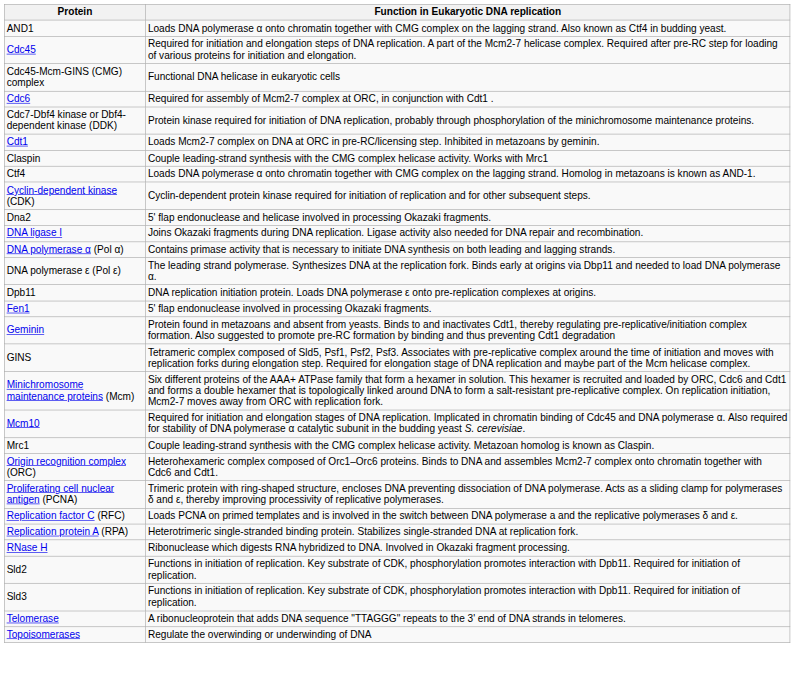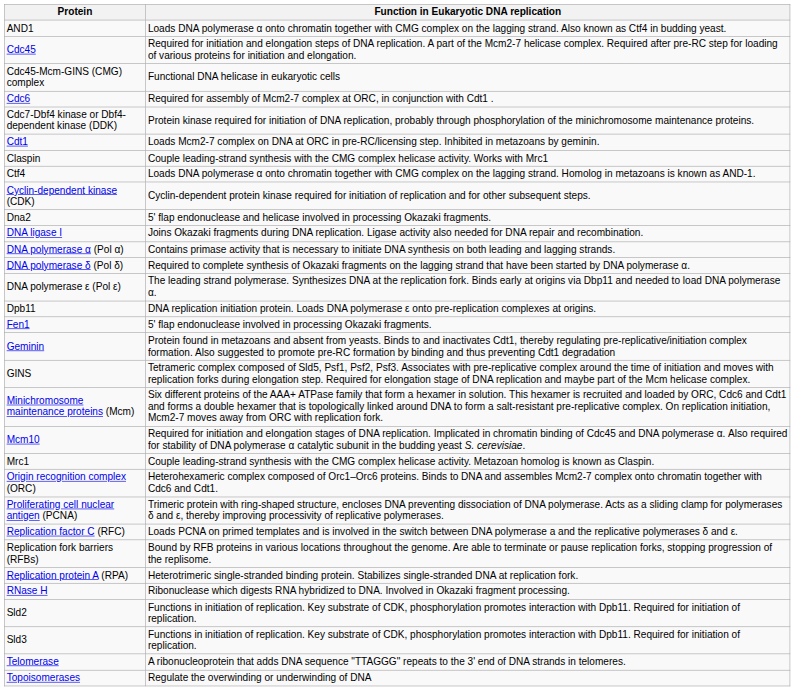 <table class="wikitable">
 <tr>
 <th>Protein</th>
 <th>Function in Eukaryotic DNA replication</th>
 </tr>
 <tr>
 <td>AND1</td>
 <td>Loads DNA polymerase α onto chromatin together with CMG complex on the lagging strand. Also known as Ctf4 in budding yeast.</td>
 </tr>
 <tr>
 <td><a href='#'>Cdc45</a></td>
 <td>Required for initiation and elongation steps of DNA replication. A part of the Mcm2-7 helicase complex. Required after pre-RC step for loading of various proteins for initiation and elongation.</td>
 </tr>
 <tr>
 <td>Cdc45-Mcm-GINS (CMG) complex</td>
 <td>Functional DNA helicase in eukaryotic cells</td>
 </tr>
 <tr>
 <td><a href='#'>Cdc6</a></td>
 <td>Required for assembly of Mcm2-7 complex at ORC, in conjunction with Cdt1 .</td>
 </tr>
 <tr>
 <td>Cdc7-Dbf4 kinase or Dbf4-dependent kinase (DDK)</td>
 <td>Protein kinase required for initiation of DNA replication, probably through phosphorylation of the minichromosome maintenance proteins.</td>
 </tr>
 <tr>
 <td><a href='#'>Cdt1</a></td>
 <td>Loads Mcm2-7 complex on DNA at ORC in pre-RC/licensing step. Inhibited in metazoans by geminin.</td>
 </tr>
 <tr>
 <td>Claspin</td>
 <td>Couple leading-strand synthesis with the CMG complex helicase activity. Works with Mrc1</td>
 </tr>
 <tr>
 <td>Ctf4</td>
 <td>Loads DNA polymerase α onto chromatin together with CMG complex on the lagging strand. Homolog in metazoans is known as AND-1.</td>
 </tr>
 <tr>
 <td><a href='#'>Cyclin-dependent kinase</a> (CDK)</td>
 <td>Cyclin-dependent protein kinase required for initiation of replication and for other subsequent steps.</td>
 </tr>
 <tr>
 <td>Dna2</td>
 <td>5' flap endonuclease and helicase involved in processing Okazaki fragments.</td>
 </tr>
 <tr>
 <td><a href='#'>DNA ligase I</a></td>
 <td>Joins Okazaki fragments during DNA replication. Ligase activity also needed for DNA repair and recombination.</td>
 </tr>
 <tr>
 <td><a href='#'>DNA polymerase α</a> (Pol α)</td>
 <td>Contains primase activity that is necessary to initiate DNA synthesis on both leading and lagging strands.</td>
 </tr>
 <tr>
+<td><a href='#'>DNA polymerase δ</a> (Pol δ)</td>
+<td>Required to complete synthesis of Okazaki fragments on the lagging strand that have been started by DNA polymerase α.</td>
+</tr>
+<tr>
 <td>DNA polymerase ε (Pol ε)</td>
 <td>The leading strand polymerase. Synthesizes DNA at the replication fork. Binds early at origins via Dbp11 and needed to load DNA polymerase α.</td>
 </tr>
 <tr>
 <td>Dpb11</td>
 <td>DNA replication initiation protein. Loads DNA polymerase ε onto pre-replication complexes at origins.</td>
 </tr>
 <tr>
 <td><a href='#'>Fen1</a></td>
 <td>5' flap endonuclease involved in processing Okazaki fragments.</td>
 </tr>
 <tr>
 <td><a href='#'>Geminin</a></td>
 <td>Protein found in metazoans and absent from yeasts. Binds to and inactivates Cdt1, thereby regulating pre-replicative/initiation complex formation. Also suggested to promote pre-RC formation by binding and thus preventing Cdt1 degradation</td>
 </tr>
 <tr>
 <td>GINS</td>
 <td>Tetrameric complex composed of Sld5, Psf1, Psf2, Psf3. Associates with pre-replicative complex around the time of initiation and moves with replication forks during elongation step. Required for elongation stage of DNA replication and maybe part of the Mcm helicase complex.</td>
 </tr>
 <tr>
 <td><a href='#'>Minichromosome maintenance proteins</a> (Mcm)</td>
 <td>Six different proteins of the AAA+ ATPase family that form a hexamer in solution. This hexamer is recruited and loaded by ORC, Cdc6 and Cdt1 and forms a double hexamer that is topologically linked around DNA to form a salt-resistant pre-replicative complex. On replication initiation, Mcm2-7 moves away from ORC with replication fork.</td>
 </tr>
 <tr>
 <td><a href='#'>Mcm10</a></td>
 <td>Required for initiation and elongation stages of DNA replication. Implicated in chromatin binding of Cdc45 and DNA polymerase α. Also required for stability of DNA polymerase α catalytic subunit in the budding yeast <em>S. cerevisiae</em>.</td>
 </tr>
 <tr>
 <td>Mrc1</td>
 <td>Couple leading-strand synthesis with the CMG complex helicase activity. Metazoan homolog is known as Claspin.</td>
 </tr>
 <tr>
 <td><a href='#'>Origin recognition complex</a> (ORC)</td>
 <td>Heterohexameric complex composed of Orc1–Orc6 proteins. Binds to DNA and assembles Mcm2-7 complex onto chromatin together with Cdc6 and Cdt1.</td>
 </tr>
 <tr>
 <td><a href='#'>Proliferating cell nuclear antigen</a> (PCNA)</td>
 <td>Trimeric protein with ring-shaped structure, encloses DNA preventing dissociation of DNA polymerase. Acts as a sliding clamp for polymerases δ and ε, thereby improving processivity of replicative polymerases.</td>
 </tr>
 <tr>
 <td><a href='#'>Replication factor C</a> (RFC)</td>
 <td>Loads PCNA on primed templates and is involved in the switch between DNA polymerase a and the replicative polymerases δ and ε.</td>
 </tr>
 <tr>
+<td>Replication fork barriers (RFBs)</td>
+<td>Bound by RFB proteins in various locations throughout the genome. Are able to terminate or pause replication forks, stopping progression of the replisome.</td>
+</tr>
+<tr>
 <td><a href='#'>Replication protein A</a> (RPA)</td>
 <td>Heterotrimeric single-stranded binding protein. Stabilizes single-stranded DNA at replication fork.</td>
 </tr>
 <tr>
 <td><a href='#'>RNase H</a></td>
 <td>Ribonuclease which digests RNA hybridized to DNA. Involved in Okazaki fragment processing.</td>
 </tr>
 <tr>
 <td>Sld2</td>
 <td>Functions in initiation of replication. Key substrate of CDK, phosphorylation promotes interaction with Dpb11. Required for initiation of replication.</td>
 </tr>
 <tr>
 <td>Sld3</td>
 <td>Functions in initiation of replication. Key substrate of CDK, phosphorylation promotes interaction with Dpb11. Required for initiation of replication.</td>
 </tr>
 <tr>
 <td><a href='#'>Telomerase</a></td>
 <td>A ribonucleoprotein that adds DNA sequence "TTAGGG" repeats to the 3' end of DNA strands in telomeres.</td>
 </tr>
 <tr>
 <td><a href='#'>Topoisomerases</a></td>
 <td>Regulate the overwinding or underwinding of DNA</td>
 </tr>
 </table>
